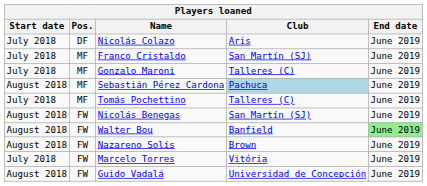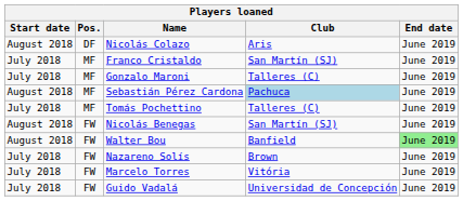 <table class="wikitable" style="font-size:95%;">
 <tr>
 <th colspan="6">Players loaned</th>
 </tr>
 <tr>
 <th>Start date</th>
 <th>Pos.</th>
 <th>Name</th>
 <th>Club</th>
 <th>End date</th>
 </tr>
 <tr>
-<td>July 2018</td>
+<td>August 2018</td>
 <td align="center">DF</td>
 <td> <a href='#'>Nicolás Colazo</a></td>
 <td> <a href='#'>Aris</a></td>
 <td>June 2019</td>
 </tr>
 <tr>
 <td>July 2018</td>
 <td align="center">MF</td>
 <td> <a href='#'>Franco Cristaldo</a></td>
 <td> <a href='#'>San Martín (SJ)</a></td>
 <td>June 2019</td>
 </tr>
 <tr>
 <td>July 2018</td>
 <td align="center">MF</td>
 <td> <a href='#'>Gonzalo Maroni</a></td>
 <td> <a href='#'>Talleres (C)</a></td>
 <td>June 2019</td>
 </tr>
 <tr>
 <td>August 2018</td>
 <td align="center">MF</td>
 <td> <a href='#'>Sebastián Pérez Cardona</a></td>
 <td style="background: lightblue;"> <a href='#'>Pachuca</a></td>
 <td>June 2019</td>
 </tr>
 <tr>
 <td>July 2018</td>
 <td align="center">MF</td>
 <td> <a href='#'>Tomás Pochettino</a></td>
 <td> <a href='#'>Talleres (C)</a></td>
 <td>June 2019</td>
 </tr>
 <tr>
 <td>August 2018</td>
 <td align="center">FW</td>
 <td> <a href='#'>Nicolás Benegas</a></td>
 <td> <a href='#'>San Martín (SJ)</a></td>
 <td>June 2019</td>
 </tr>
 <tr>
 <td>August 2018</td>
 <td align="center">FW</td>
 <td> <a href='#'>Walter Bou</a></td>
 <td> <a href='#'>Banfield</a></td>
 <td style="background: lightgreen;">June 2019</td>
 </tr>
 <tr>
-<td>August 2018</td>
+<td>July 2018</td>
 <td align="center">FW</td>
 <td> <a href='#'>Nazareno Solís</a></td>
 <td> <a href='#'>Brown</a></td>
 <td>June 2019</td>
 </tr>
 <tr>
 <td>July 2018</td>
 <td align="center">FW</td>
 <td> <a href='#'>Marcelo Torres</a></td>
 <td> <a href='#'>Vitória</a></td>
 <td>June 2019</td>
 </tr>
 <tr>
-<td>August 2018</td>
+<td>July 2018</td>
 <td align="center">FW</td>
 <td> <a href='#'>Guido Vadalá</a></td>
 <td> <a href='#'>Universidad de Concepción</a></td>
 <td>June 2019</td>
 </tr>
 </table>
